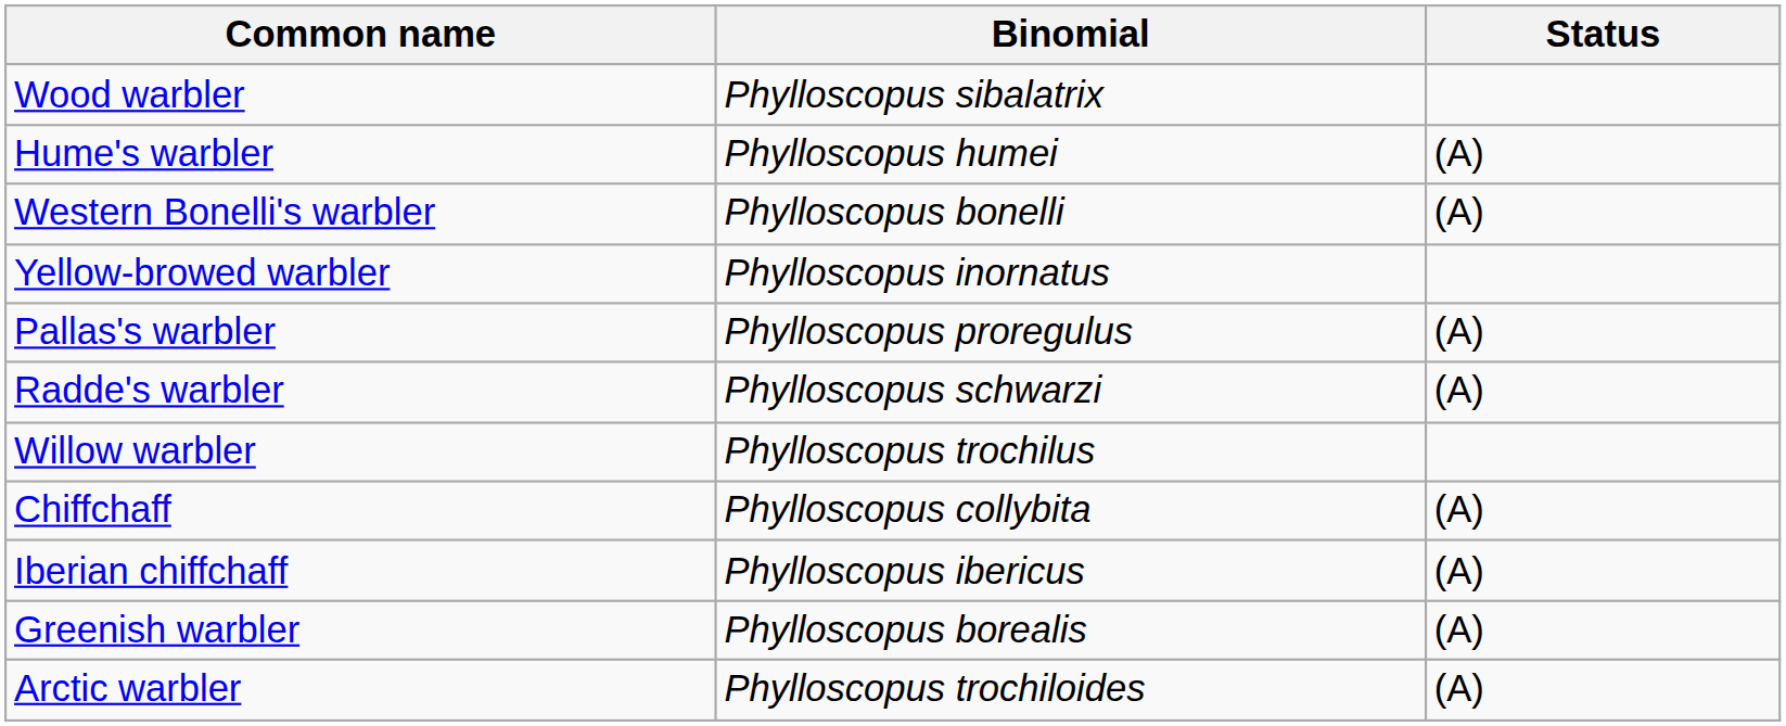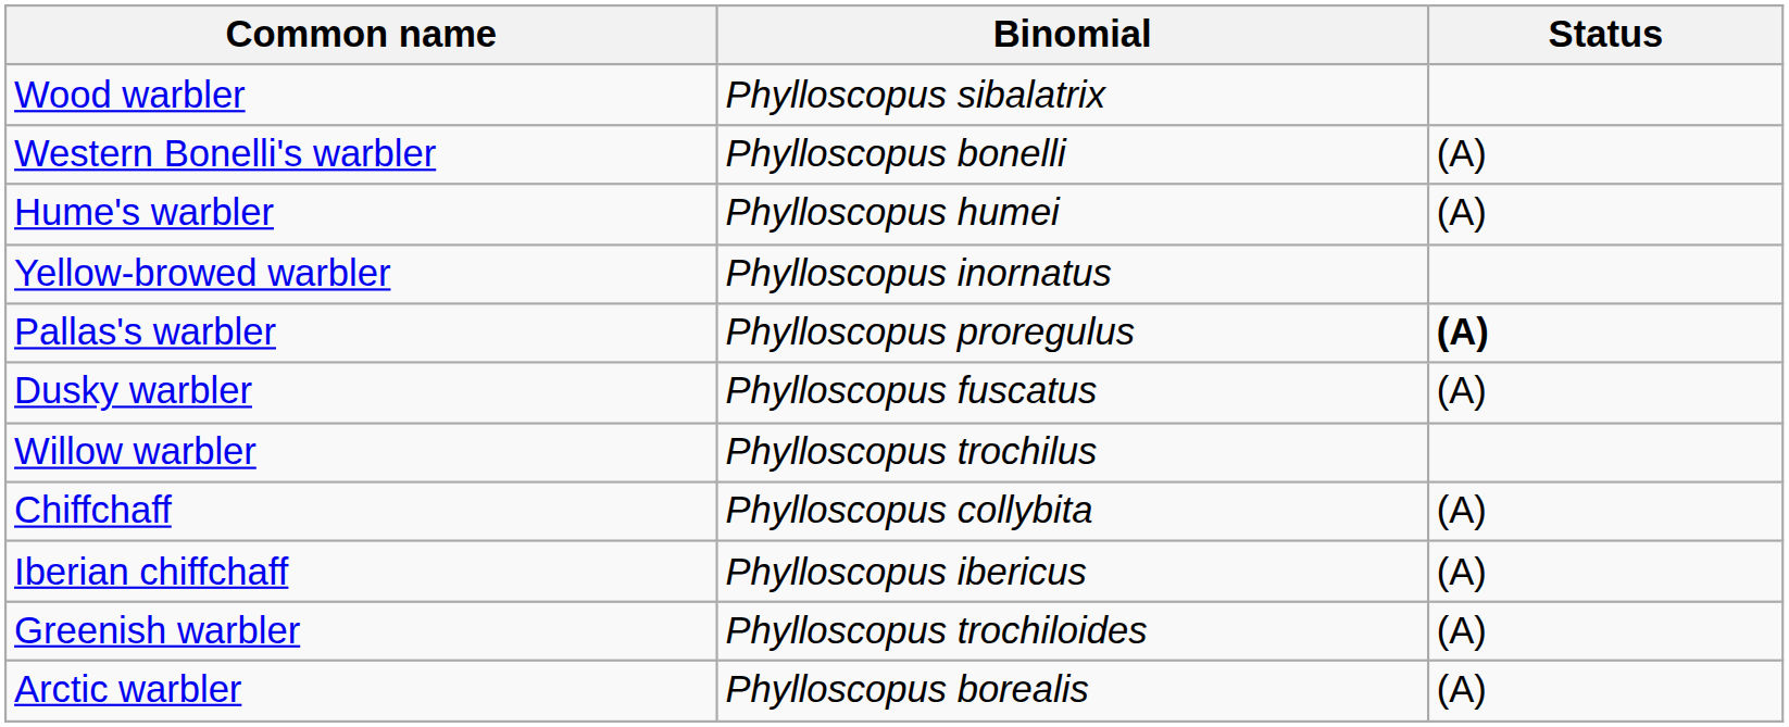 <table style="width:60%;" class="wikitable">
 <tr>
 <th width=40%>Common name</th>
 <th width=40%>Binomial</th>
 <th width=20%>Status</th>
 </tr>
 <tr>
 <td><a href='#'>Wood warbler</a></td>
 <td><em>Phylloscopus sibalatrix</em></td>
 <td></td>
 </tr>
 <tr>
-<td><a href='#'>Hume's warbler</a></td>
-<td><em>Phylloscopus humei</em></td>
+<td><a href='#'>Western Bonelli's warbler</a></td>
+<td><em>Phylloscopus bonelli</em></td>
 <td>(A)</td>
 </tr>
 <tr>
-<td><a href='#'>Western Bonelli's warbler</a></td>
-<td><em>Phylloscopus bonelli</em></td>
+<td><a href='#'>Hume's warbler</a></td>
+<td><em>Phylloscopus humei</em></td>
 <td>(A)</td>
 </tr>
 <tr>
 <td><a href='#'>Yellow-browed warbler</a></td>
 <td><em>Phylloscopus inornatus</em></td>
 <td></td>
 </tr>
 <tr>
 <td><a href='#'>Pallas's warbler</a></td>
 <td><em>Phylloscopus proregulus</em></td>
-<td>(A)</td>
+<td><strong>(A)</strong></td>
 </tr>
 <tr>
-<td><a href='#'>Radde's warbler</a></td>
-<td><em>Phylloscopus schwarzi</em></td>
+<td><a href='#'>Dusky warbler</a></td>
+<td><em>Phylloscopus fuscatus</em></td>
 <td>(A)</td>
 </tr>
 <tr>
 <td><a href='#'>Willow warbler</a></td>
 <td><em>Phylloscopus trochilus</em></td>
 <td></td>
 </tr>
 <tr>
 <td><a href='#'>Chiffchaff</a></td>
 <td><em>Phylloscopus collybita</em></td>
 <td>(A)</td>
 </tr>
 <tr>
 <td><a href='#'>Iberian chiffchaff</a></td>
 <td><em>Phylloscopus ibericus</em></td>
 <td>(A)</td>
 </tr>
 <tr>
 <td><a href='#'>Greenish warbler</a></td>
-<td><em>Phylloscopus borealis</em></td>
+<td><em>Phylloscopus trochiloides</em></td>
 <td>(A)</td>
 </tr>
 <tr>
 <td><a href='#'>Arctic warbler</a></td>
-<td><em>Phylloscopus trochiloides</em></td>
+<td><em>Phylloscopus borealis</em></td>
 <td>(A)</td>
 </tr>
 </table>
